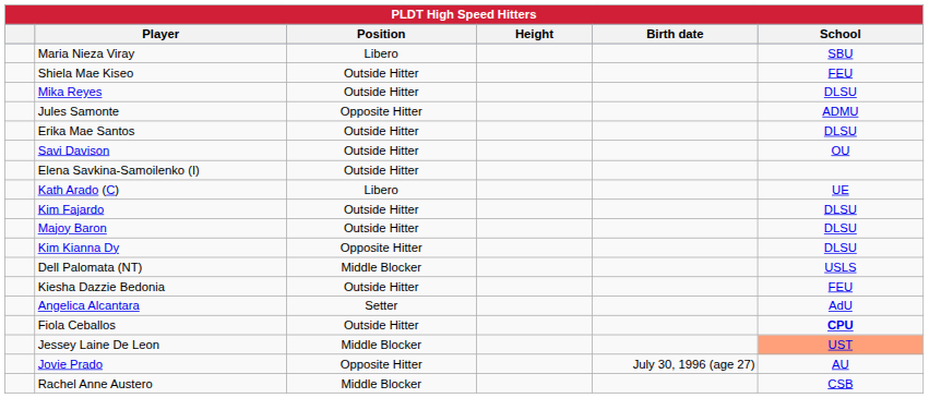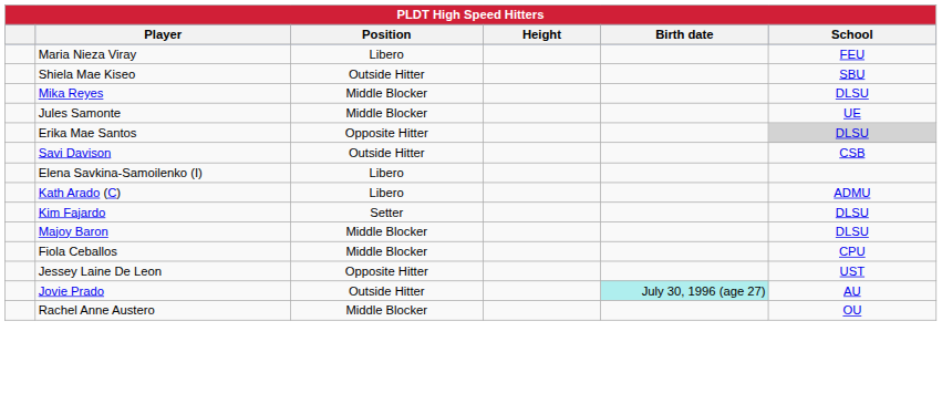 <table class="wikitable sortable" style="font-size:95%; text-align:left;">
 <tr>
 <th colspan="6" style= "background:#D11F37; color:white; text-align: center"><strong>PLDT High Speed Hitters</strong></th>
 </tr>
 <tr style="background:#244183;">
 <th style= "align=center; width:2em;"></th>
 <th style= "align=center;width:20em;">Player</th>
 <th style= "align=center; width:15em;">Position</th>
 <th style= "align=center; width:9em;">Height</th>
 <th style= "align=center; width:13em;">Birth date</th>
 <th style= "align=center; width:13em;">School</th>
 </tr>
 <tr align=center>
 <td></td>
 <td align=left> Maria Nieza Viray</td>
 <td>Libero</td>
 <td></td>
 <td align=right></td>
-<td><a href='#'>SBU</a></td>
+<td><a href='#'>FEU</a></td>
 </tr>
 <tr align=center>
 <td></td>
 <td align=left> Shiela Mae Kiseo</td>
 <td>Outside Hitter</td>
 <td></td>
 <td align=right></td>
-<td><a href='#'>FEU</a></td>
+<td><a href='#'>SBU</a></td>
 </tr>
 <tr align=center>
 <td></td>
 <td align=left> <a href='#'>Mika Reyes</a></td>
-<td>Outside Hitter</td>
+<td>Middle Blocker</td>
 <td></td>
 <td align=right></td>
 <td><a href='#'>DLSU</a></td>
 </tr>
 <tr align=center>
 <td></td>
 <td align=left> Jules Samonte</td>
-<td>Opposite Hitter</td>
+<td>Middle Blocker</td>
 <td></td>
 <td align=right></td>
-<td><a href='#'>ADMU</a></td>
+<td><a href='#'>UE</a></td>
 </tr>
 <tr align=center>
 <td></td>
 <td align=left> Erika Mae Santos</td>
-<td>Outside Hitter</td>
+<td>Opposite Hitter</td>
 <td></td>
 <td align=right></td>
-<td><a href='#'>DLSU</a></td>
+<td style="background: lightgrey;"><a href='#'>DLSU</a></td>
 </tr>
 <tr align=center>
 <td></td>
 <td align=left>  <a href='#'>Savi Davison</a></td>
 <td>Outside Hitter</td>
 <td></td>
 <td align=right></td>
-<td><a href='#'>OU</a></td>
+<td><a href='#'>CSB</a></td>
 </tr>
 <tr align=center>
 <td></td>
 <td align=left> Elena Savkina-Samoilenko (I)</td>
-<td>Outside Hitter</td>
+<td>Libero</td>
 <td></td>
 <td align=right></td>
 <td></td>
 </tr>
 <tr align=center>
 <td></td>
 <td align=left> <a href='#'>Kath Arado</a> (<a href='#'>C</a>)</td>
 <td>Libero</td>
 <td></td>
 <td align=right></td>
-<td><a href='#'>UE</a></td>
+<td><a href='#'>ADMU</a></td>
 </tr>
 <tr align=center>
 <td></td>
 <td align=left> <a href='#'>Kim Fajardo</a></td>
-<td>Outside Hitter</td>
+<td>Setter</td>
 <td></td>
 <td align=right></td>
 <td><a href='#'>DLSU</a></td>
 </tr>
 <tr align=center>
 <td></td>
 <td align="left"> <a href='#'>Majoy Baron</a></td>
-<td>Outside Hitter</td>
+<td>Middle Blocker</td>
 <td></td>
 <td align=right></td>
 <td><a href='#'>DLSU</a></td>
 </tr>
 <tr align=center>
 <td></td>
-<td align="left"> <a href='#'>Kim Kianna Dy</a></td>
-<td>Opposite Hitter</td>
-<td></td>
-<td align=right></td>
-<td><a href='#'>DLSU</a></td>
-</tr>
-<tr align=center>
-<td></td>
-<td align=left> Dell Palomata (NT)</td>
+<td align=left> Fiola Ceballos</td>
 <td>Middle Blocker</td>
 <td></td>
 <td align=right></td>
-<td><a href='#'>USLS</a></td>
-</tr>
-<tr align=center>
-<td></td>
-<td align=left> Kiesha Dazzie Bedonia</td>
-<td>Outside Hitter</td>
-<td></td>
-<td align=right></td>
-<td><a href='#'>FEU</a></td>
-</tr>
-<tr align=center>
-<td></td>
-<td align=left> <a href='#'>Angelica Alcantara</a></td>
-<td>Setter</td>
-<td></td>
-<td align=right></td>
-<td><a href='#'>AdU</a></td>
-</tr>
-<tr align=center>
-<td></td>
-<td align=left> Fiola Ceballos</td>
-<td>Outside Hitter</td>
-<td></td>
-<td align=right></td>
-<td><strong><a href='#'>CPU</a></strong></td>
+<td><a href='#'>CPU</a></td>
 </tr>
 <tr align=center>
 <td></td>
 <td align=left> Jessey Laine De Leon</td>
-<td>Middle Blocker</td>
+<td>Opposite Hitter</td>
 <td></td>
 <td align=right></td>
-<td style="background: lightsalmon;"><a href='#'>UST</a></td>
+<td><a href='#'>UST</a></td>
 </tr>
 <tr align=center>
 <td></td>
 <td align=left> <a href='#'>Jovie Prado</a></td>
-<td>Opposite Hitter</td>
+<td>Outside Hitter</td>
 <td></td>
-<td align=right>July 30, 1996 (age 27)</td>
+<td align=right style="background: paleturquoise;">July 30, 1996 (age 27)</td>
 <td><a href='#'>AU</a></td>
 </tr>
 <tr align=center>
 <td></td>
 <td align=left> Rachel Anne Austero</td>
 <td>Middle Blocker</td>
 <td></td>
 <td align=right></td>
-<td><a href='#'>CSB</a></td>
+<td><a href='#'>OU</a></td>
 </tr>
 </table>
